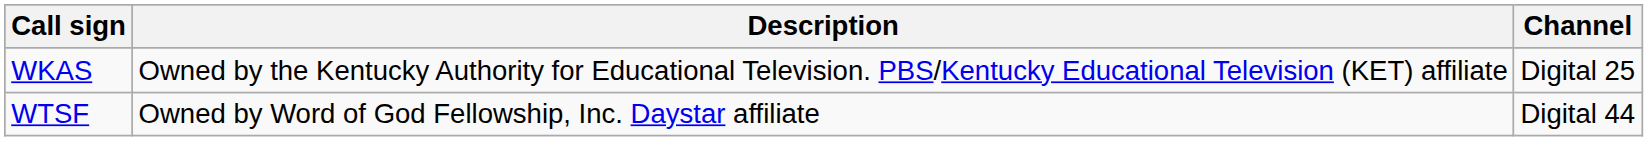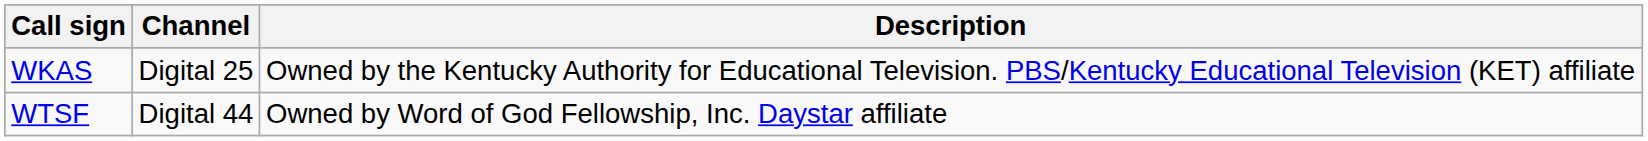 <table class="wikitable">
 <tr>
 <th>Call sign</th>
+<th>Channel</th>
 <th>Description</th>
-<th>Channel</th>
 </tr>
 <tr>
 <td><a href='#'>WKAS</a></td>
+<td>Digital 25</td>
 <td>Owned by the Kentucky Authority for Educational Television. <a href='#'>PBS</a>/<a href='#'>Kentucky Educational Television</a> (KET) affiliate</td>
-<td>Digital 25</td>
 </tr>
 <tr>
 <td><a href='#'>WTSF</a></td>
+<td>Digital 44</td>
 <td>Owned by Word of God Fellowship, Inc. <a href='#'>Daystar</a> affiliate</td>
-<td>Digital 44</td>
 </tr>
 </table>
